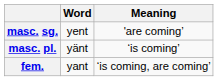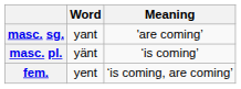 <table class="wikitable" style="text-align: center;">
 <tr>
 <th></th>
 <th>Word</th>
 <th>Meaning</th>
 </tr>
 <tr>
 <th><a href='#'>masc.</a> <a href='#'>sg.</a></th>
-<td>yent</td>
+<td>yant</td>
 <td>'are coming’</td>
 </tr>
 <tr>
 <th><a href='#'>masc.</a> <a href='#'>pl.</a></th>
 <td>yänt</td>
 <td>‘is coming’</td>
 </tr>
 <tr>
 <th><a href='#'>fem.</a></th>
-<td>yant</td>
+<td>yent</td>
 <td>‘is coming, are coming’</td>
 </tr>
 </table>
